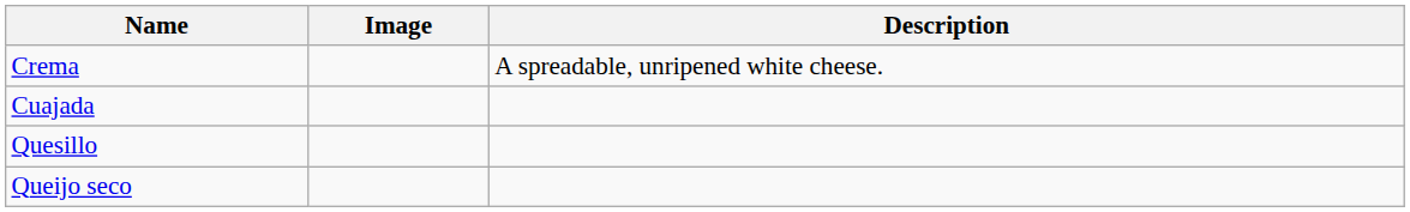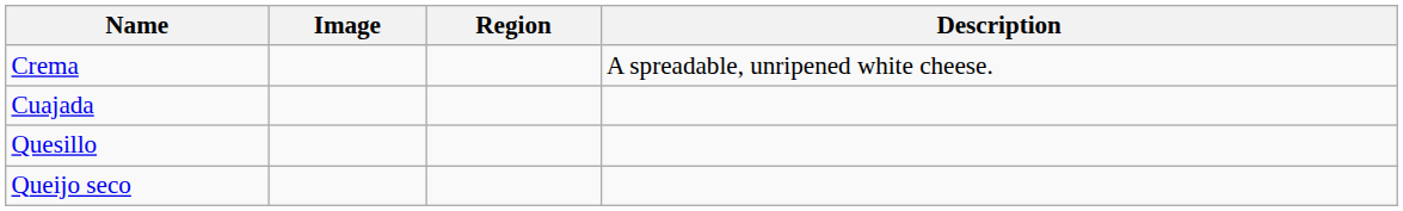 <table class="wikitable sortable" style="width:100%">
 <tr>
 <th>Name</th>
 <th class="unsortable">Image</th>
+<th>Region</th>
 <th>Description</th>
 </tr>
 <tr>
 <td><a href='#'>Crema</a></td>
+<td></td>
 <td></td>
 <td>A spreadable, unripened white cheese.</td>
 </tr>
 <tr>
 <td><a href='#'>Cuajada</a></td>
 <td></td>
 <td></td>
+<td></td>
 </tr>
 <tr>
 <td><a href='#'>Quesillo</a></td>
+<td></td>
 <td></td>
 <td></td>
 </tr>
 <tr>
 <td><a href='#'>Queijo seco</a></td>
 <td></td>
 <td></td>
+<td></td>
 </tr>
 </table>
